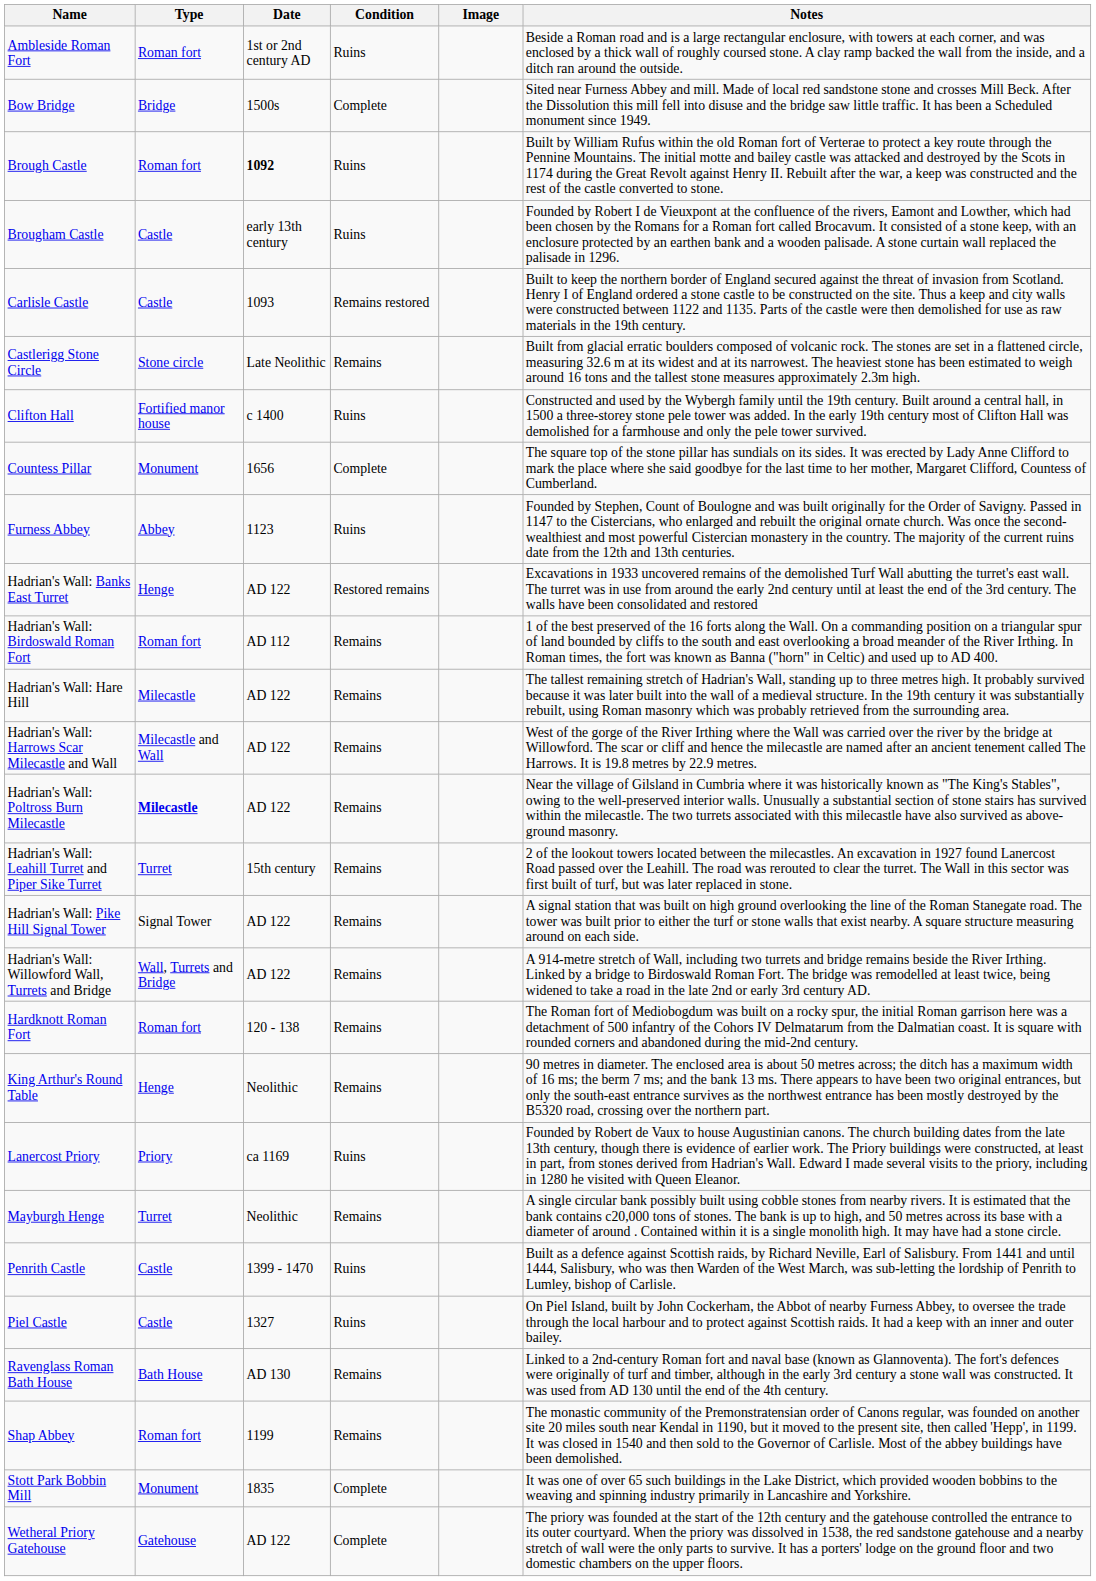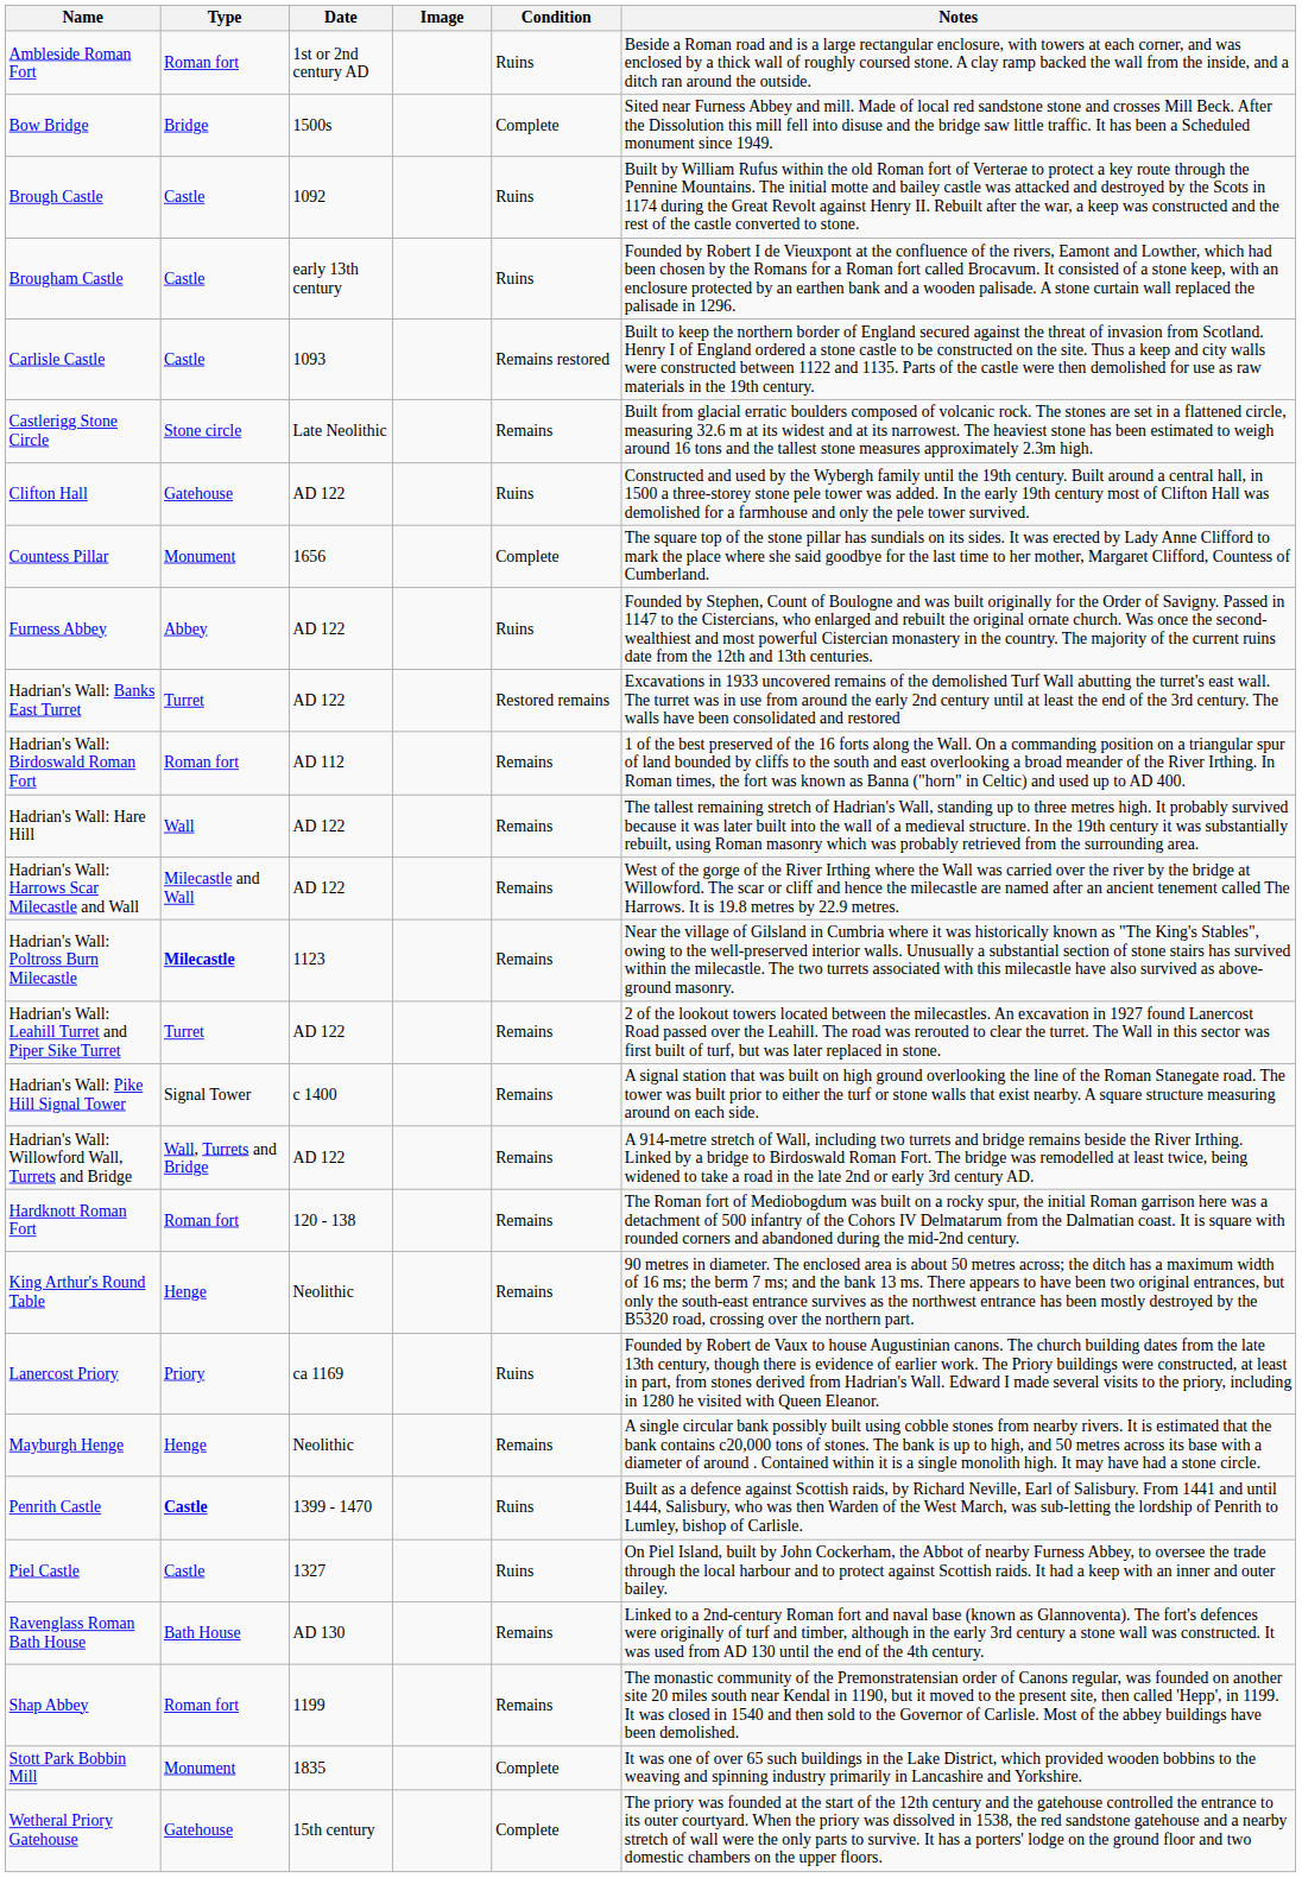 <table class="wikitable sortable" width="100%">
 <tr>
 <th width="12%">Name</th>
 <th width="10%">Type</th>
 <th width="8%">Date</th>
+<th class="unsortable" width="90px">Image</th>
 <th width="10%">Condition</th>
-<th class="unsortable" width="90px">Image</th>
 <th class="unsortable">Notes</th>
 </tr>
 <tr>
 <td><a href='#'>Ambleside Roman Fort</a></td>
 <td><a href='#'>Roman fort</a></td>
 <td>1st or 2nd century AD</td>
+<td></td>
 <td>Ruins</td>
-<td></td>
 <td>Beside a Roman road and is a large rectangular enclosure, with towers at each corner, and was enclosed by a thick wall of roughly coursed stone. A clay ramp backed the wall from the inside, and a ditch ran around the outside.</td>
 </tr>
 <tr>
 <td><a href='#'>Bow Bridge</a></td>
 <td><a href='#'>Bridge</a></td>
 <td>1500s</td>
+<td></td>
 <td>Complete</td>
-<td></td>
 <td>Sited near Furness Abbey and mill. Made of local red sandstone stone and crosses Mill Beck. After the Dissolution this mill fell into disuse and the bridge saw little traffic. It has been a Scheduled monument since 1949.</td>
 </tr>
 <tr>
 <td><a href='#'>Brough Castle</a></td>
-<td><a href='#'>Roman fort</a></td>
-<td><strong>1092</strong></td>
+<td><a href='#'>Castle</a></td>
+<td>1092</td>
+<td></td>
 <td>Ruins</td>
-<td></td>
 <td>Built by William Rufus within the old Roman fort of Verterae to protect a key route through the Pennine Mountains. The initial motte and bailey castle was attacked and destroyed by the Scots in 1174 during the Great Revolt against Henry II. Rebuilt after the war, a keep was constructed and the rest of the castle converted to stone.</td>
 </tr>
 <tr>
 <td><a href='#'>Brougham Castle</a></td>
 <td><a href='#'>Castle</a></td>
 <td>early 13th century</td>
+<td></td>
 <td>Ruins</td>
-<td></td>
 <td>Founded by Robert I de Vieuxpont at the confluence of the rivers, Eamont and Lowther, which had been chosen by the Romans for a Roman fort called Brocavum. It consisted of a stone keep, with an enclosure protected by an earthen bank and a wooden palisade. A stone curtain wall replaced the palisade in 1296.</td>
 </tr>
 <tr>
 <td><a href='#'>Carlisle Castle</a></td>
 <td><a href='#'>Castle</a></td>
 <td>1093</td>
+<td></td>
 <td>Remains restored</td>
-<td></td>
 <td>Built to keep the northern border of England secured against the threat of invasion from Scotland. Henry I of England ordered a stone castle to be constructed on the site. Thus a keep and city walls were constructed between 1122 and 1135. Parts of the castle were then demolished for use as raw materials in the 19th century.</td>
 </tr>
 <tr>
 <td><a href='#'>Castlerigg Stone Circle</a></td>
 <td><a href='#'>Stone circle</a></td>
 <td>Late Neolithic</td>
+<td></td>
 <td>Remains</td>
-<td></td>
 <td>Built from glacial erratic boulders composed of volcanic rock. The stones are set in a flattened circle, measuring 32.6 m at its widest and  at its narrowest. The heaviest stone has been estimated to weigh around 16 tons and the tallest stone measures approximately 2.3m high.</td>
 </tr>
 <tr>
 <td><a href='#'>Clifton Hall</a></td>
-<td><a href='#'>Fortified manor house</a></td>
-<td>c 1400</td>
+<td><a href='#'>Gatehouse</a></td>
+<td>AD 122</td>
+<td></td>
 <td>Ruins</td>
-<td></td>
 <td>Constructed and used by the Wybergh family until the 19th century. Built around a central hall, in 1500 a three-storey stone pele tower was added. In the early 19th century most of Clifton Hall was demolished for a farmhouse and only the pele tower survived.</td>
 </tr>
 <tr>
 <td><a href='#'>Countess Pillar</a></td>
 <td><a href='#'>Monument</a></td>
 <td>1656</td>
+<td></td>
 <td>Complete</td>
-<td></td>
 <td>The square top of the stone pillar has sundials on its sides. It was erected by Lady Anne Clifford to mark the place where she said goodbye for the last time to her mother, Margaret Clifford, Countess of Cumberland.</td>
 </tr>
 <tr>
 <td><a href='#'>Furness Abbey</a></td>
 <td><a href='#'>Abbey</a></td>
-<td>1123</td>
+<td>AD 122</td>
+<td></td>
 <td>Ruins</td>
-<td></td>
 <td>Founded by Stephen, Count of Boulogne and was built originally for the Order of Savigny. Passed in 1147 to the Cistercians, who enlarged and rebuilt the original ornate church. Was once the second-wealthiest and most powerful Cistercian monastery in the country. The majority of the current ruins date from the 12th and 13th centuries.</td>
 </tr>
 <tr>
 <td>Hadrian's Wall: <a href='#'>Banks East Turret</a></td>
-<td><a href='#'>Henge</a></td>
+<td><a href='#'>Turret</a></td>
 <td>AD 122</td>
+<td></td>
 <td>Restored remains</td>
-<td></td>
 <td>Excavations in 1933 uncovered remains of the demolished Turf Wall abutting the turret's east wall. The turret was in use from around the early 2nd century until at least the end of the 3rd century. The walls have been consolidated and restored</td>
 </tr>
 <tr>
 <td>Hadrian's Wall: <a href='#'>Birdoswald Roman Fort</a></td>
 <td><a href='#'>Roman fort</a></td>
 <td>AD 112</td>
+<td></td>
 <td>Remains</td>
-<td></td>
 <td>1 of the best preserved of the 16 forts along the Wall. On a commanding position on a triangular spur of land bounded by cliffs to the south and east overlooking a broad meander of the River Irthing. In Roman times, the fort was known as Banna ("horn" in Celtic) and used up to AD 400.</td>
 </tr>
 <tr>
 <td>Hadrian's Wall: Hare Hill</td>
-<td><a href='#'>Milecastle</a></td>
+<td><a href='#'>Wall</a></td>
 <td>AD 122</td>
+<td></td>
 <td>Remains</td>
-<td></td>
 <td>The tallest remaining stretch of Hadrian's Wall, standing up to three metres high. It probably survived because it was later built into the wall of a medieval structure. In the 19th century it was substantially rebuilt, using Roman masonry which was probably retrieved from the surrounding area.</td>
 </tr>
 <tr>
 <td>Hadrian's Wall: <a href='#'>Harrows Scar Milecastle</a> and Wall</td>
 <td><a href='#'>Milecastle</a> and <a href='#'>Wall</a></td>
 <td>AD 122</td>
+<td></td>
 <td>Remains</td>
-<td></td>
 <td>West of the gorge of the River Irthing where the Wall was carried over the river by the bridge at Willowford. The scar or cliff and hence the milecastle are named after an ancient tenement called The Harrows. It is 19.8 metres by 22.9 metres.</td>
 </tr>
 <tr>
 <td>Hadrian's Wall: <a href='#'>Poltross Burn Milecastle</a></td>
 <td><strong><a href='#'>Milecastle</a></strong></td>
-<td>AD 122</td>
+<td>1123</td>
+<td></td>
 <td>Remains</td>
-<td></td>
 <td>Near the village of Gilsland in Cumbria where it was historically known as "The King's Stables", owing to the well-preserved interior walls. Unusually a substantial section of stone stairs has survived within the milecastle. The two turrets associated with this milecastle have also survived as above-ground masonry.</td>
 </tr>
 <tr>
 <td>Hadrian's Wall: <a href='#'>Leahill Turret</a> and <a href='#'>Piper Sike Turret</a></td>
 <td><a href='#'>Turret</a></td>
-<td>15th century</td>
+<td>AD 122</td>
+<td></td>
 <td>Remains</td>
-<td></td>
 <td>2 of the lookout towers located between the milecastles. An excavation in 1927 found Lanercost Road passed over the Leahill. The road was rerouted to clear the turret. The Wall in this sector was first built of turf, but was later replaced in stone.</td>
 </tr>
 <tr>
 <td>Hadrian's Wall: <a href='#'>Pike Hill Signal Tower</a></td>
 <td>Signal Tower</td>
-<td>AD 122</td>
+<td>c 1400</td>
+<td></td>
 <td>Remains</td>
-<td></td>
 <td>A signal station that was built on high ground overlooking the line of the Roman Stanegate road. The tower was built prior to either the turf or stone walls that exist nearby. A square structure measuring around  on each side.</td>
 </tr>
 <tr>
 <td>Hadrian's Wall: Willowford Wall, <a href='#'>Turrets</a> and Bridge</td>
 <td><a href='#'>Wall</a>, <a href='#'>Turrets</a> and <a href='#'>Bridge</a></td>
 <td>AD 122</td>
+<td></td>
 <td>Remains</td>
-<td></td>
 <td>A 914-metre stretch of Wall, including two turrets and bridge remains beside the River Irthing. Linked by a bridge to Birdoswald Roman Fort. The bridge was remodelled at least twice, being widened to take a road in the late 2nd or early 3rd century AD.</td>
 </tr>
 <tr>
 <td><a href='#'>Hardknott Roman Fort</a></td>
 <td><a href='#'>Roman fort</a></td>
 <td>120 - 138</td>
+<td></td>
 <td>Remains</td>
-<td></td>
 <td>The Roman fort of Mediobogdum was built on a rocky spur, the initial Roman garrison here was a detachment of 500 infantry of the Cohors IV Delmatarum from the Dalmatian coast. It is square with rounded corners and abandoned during the mid-2nd century.</td>
 </tr>
 <tr>
 <td><a href='#'>King Arthur's Round Table</a></td>
 <td><a href='#'>Henge</a></td>
 <td>Neolithic</td>
+<td></td>
 <td>Remains</td>
-<td></td>
 <td>90 metres in diameter. The enclosed area is about 50 metres across; the ditch has a maximum width of 16 ms; the berm 7 ms; and the bank 13 ms. There appears to have been two original entrances, but only the south-east entrance survives as the northwest entrance has been mostly destroyed by the B5320 road, crossing over the northern part.</td>
 </tr>
 <tr>
 <td><a href='#'>Lanercost Priory</a></td>
 <td><a href='#'>Priory</a></td>
 <td>ca 1169</td>
+<td></td>
 <td>Ruins</td>
-<td></td>
 <td>Founded by Robert de Vaux to house Augustinian canons. The church building dates from the late 13th century, though there is evidence of earlier work. The Priory buildings were constructed, at least in part, from stones derived from Hadrian's Wall. Edward I made several visits to the priory, including in 1280 he visited with Queen Eleanor.</td>
 </tr>
 <tr>
 <td><a href='#'>Mayburgh Henge</a></td>
-<td><a href='#'>Turret</a></td>
+<td><a href='#'>Henge</a></td>
 <td>Neolithic</td>
+<td></td>
 <td>Remains</td>
-<td></td>
 <td>A single circular bank possibly built using cobble stones from nearby rivers. It is estimated that the bank contains c20,000 tons of stones. The bank is up to  high, and 50 metres across its base with a diameter of around . Contained within it is a single monolith  high. It may have had a stone circle.</td>
 </tr>
 <tr>
 <td><a href='#'>Penrith Castle</a></td>
-<td><a href='#'>Castle</a></td>
+<td><strong><a href='#'>Castle</a></strong></td>
 <td>1399 - 1470</td>
+<td></td>
 <td>Ruins</td>
-<td></td>
 <td>Built as a defence against Scottish raids, by Richard Neville, Earl of Salisbury. From 1441 and until 1444, Salisbury, who was then Warden of the West March, was sub-letting the lordship of Penrith to Lumley, bishop of Carlisle.</td>
 </tr>
 <tr>
 <td><a href='#'>Piel Castle</a></td>
 <td><a href='#'>Castle</a></td>
 <td>1327</td>
+<td></td>
 <td>Ruins</td>
-<td></td>
 <td>On Piel Island, built by John Cockerham, the Abbot of nearby Furness Abbey, to oversee the trade through the local harbour and to protect against Scottish raids. It had a keep with an inner and outer bailey.</td>
 </tr>
 <tr>
 <td><a href='#'>Ravenglass Roman Bath House</a></td>
 <td><a href='#'>Bath House</a></td>
 <td>AD 130</td>
+<td></td>
 <td>Remains</td>
-<td></td>
 <td>Linked to a 2nd-century Roman fort and naval base (known as Glannoventa). The fort's defences were originally of turf and timber, although in the early 3rd century a stone wall was constructed. It was used from AD 130 until the end of the 4th century.</td>
 </tr>
 <tr>
 <td><a href='#'>Shap Abbey</a></td>
 <td><a href='#'>Roman fort</a></td>
 <td>1199</td>
+<td></td>
 <td>Remains</td>
-<td></td>
 <td>The monastic community of the Premonstratensian order of Canons regular, was founded on another site 20 miles south near Kendal in 1190, but it moved to the present site, then called 'Hepp', in 1199. It was closed in 1540 and then sold to the Governor of Carlisle. Most of the abbey buildings have been demolished.</td>
 </tr>
 <tr>
 <td><a href='#'>Stott Park Bobbin Mill</a></td>
 <td><a href='#'>Monument</a></td>
 <td>1835</td>
+<td></td>
 <td>Complete</td>
-<td></td>
 <td>It was one of over 65 such buildings in the Lake District, which provided wooden bobbins to the weaving and spinning industry primarily in Lancashire and Yorkshire.</td>
 </tr>
 <tr>
 <td><a href='#'>Wetheral Priory Gatehouse</a></td>
 <td><a href='#'>Gatehouse</a></td>
-<td>AD 122</td>
+<td>15th century</td>
+<td></td>
 <td>Complete</td>
-<td></td>
 <td>The priory was founded at the start of the 12th century and the gatehouse controlled the entrance to its outer courtyard. When the priory was dissolved in 1538, the red sandstone gatehouse and a nearby stretch of wall were the only parts to survive. It has a porters' lodge on the ground floor and two domestic chambers on the upper floors.</td>
 </tr>
 </table>
